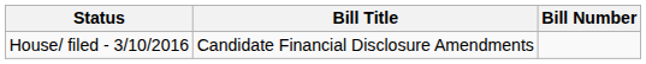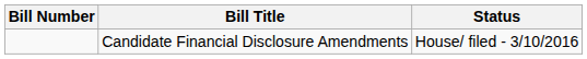 <table class="wikitable">
 <tr>
+<th>Bill Number</th>
+<th>Bill Title</th>
 <th>Status</th>
-<th>Bill Title</th>
-<th>Bill Number</th>
 </tr>
 <tr>
+<td></td>
+<td>Candidate Financial Disclosure Amendments</td>
 <td>House/ filed - 3/10/2016</td>
-<td>Candidate Financial Disclosure Amendments</td>
-<td></td>
 </tr>
 </table>
